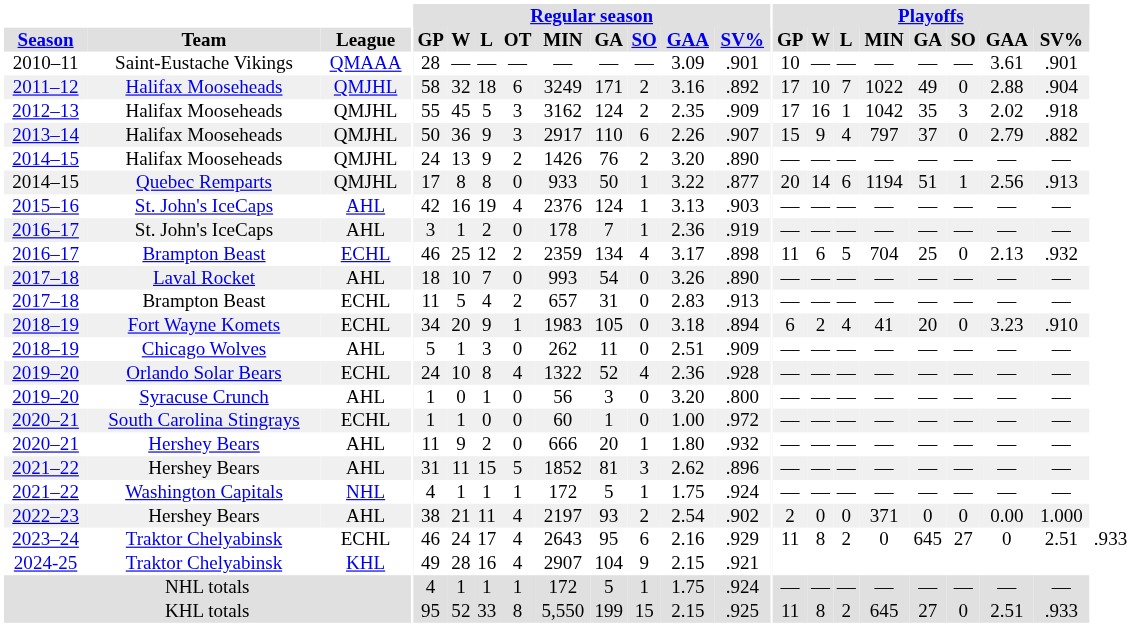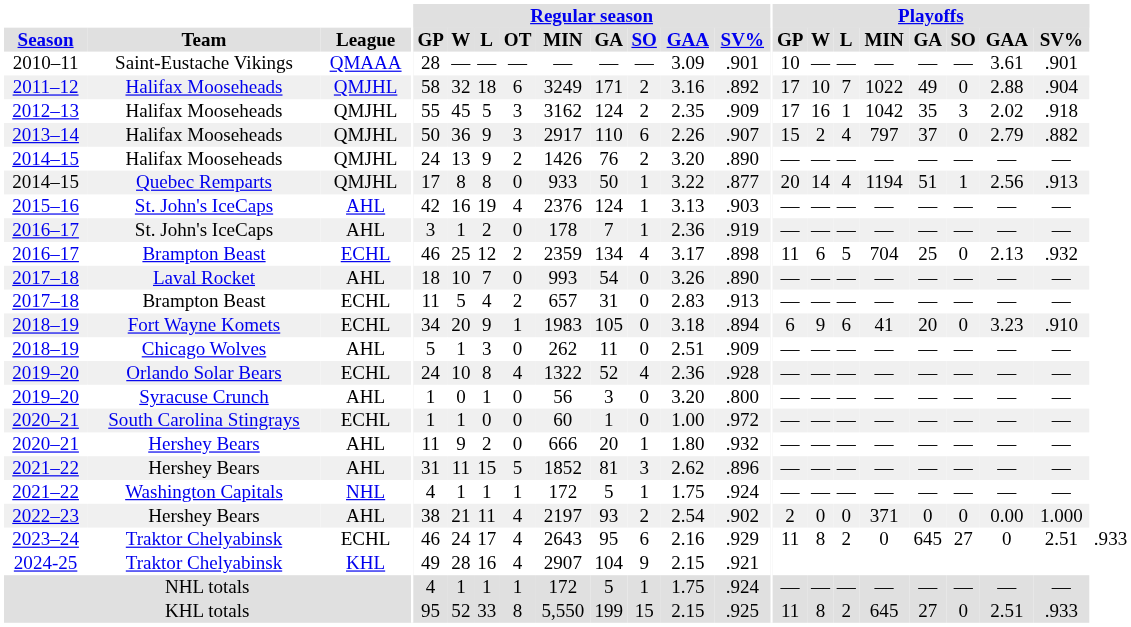 <table border="0" cellpadding="1" cellspacing="0" style="text-align:center; width:75%">
 <tr ALIGN="center" bgcolor="#e0e0e0">
 <th align="center" colspan="3" bgcolor="#ffffff"></th>
 <th align="center" rowspan="99" bgcolor="#ffffff"></th>
 <th align="center" colspan="9" bgcolor="#e0e0e0"><a href='#'>Regular season</a></th>
 <th align="center" rowspan="99" bgcolor="#ffffff"></th>
 <th align="center" colspan="8" bgcolor="#e0e0e0"><a href='#'>Playoffs</a></th>
 </tr>
 <tr ALIGN="center" bgcolor="#e0e0e0">
 <th><a href='#'>Season</a></th>
 <th>Team</th>
 <th>League</th>
 <th>GP</th>
 <th>W</th>
 <th>L</th>
 <th>OT</th>
 <th>MIN</th>
 <th>GA</th>
 <th><a href='#'>SO</a></th>
 <th><a href='#'>GAA</a></th>
 <th><a href='#'>SV%</a></th>
 <th>GP</th>
 <th>W</th>
 <th>L</th>
 <th>MIN</th>
 <th>GA</th>
 <th>SO</th>
 <th>GAA</th>
 <th>SV%</th>
 </tr>
 <tr>
 <td>2010–11</td>
 <td>Saint-Eustache Vikings</td>
 <td><a href='#'>QMAAA</a></td>
 <td>28</td>
 <td>—</td>
 <td>—</td>
 <td>—</td>
 <td>—</td>
 <td>—</td>
 <td>—</td>
 <td>3.09</td>
 <td>.901</td>
 <td>10</td>
 <td>—</td>
 <td>—</td>
 <td>—</td>
 <td>—</td>
 <td>—</td>
 <td>3.61</td>
 <td>.901</td>
 </tr>
 <tr bgcolor="#f0f0f0">
 <td><a href='#'>2011–12</a></td>
 <td><a href='#'>Halifax Mooseheads</a></td>
 <td><a href='#'>QMJHL</a></td>
 <td>58</td>
 <td>32</td>
 <td>18</td>
 <td>6</td>
 <td>3249</td>
 <td>171</td>
 <td>2</td>
 <td>3.16</td>
 <td>.892</td>
 <td>17</td>
 <td>10</td>
 <td>7</td>
 <td>1022</td>
 <td>49</td>
 <td>0</td>
 <td>2.88</td>
 <td>.904</td>
 </tr>
 <tr>
 <td><a href='#'>2012–13</a></td>
 <td>Halifax Mooseheads</td>
 <td>QMJHL</td>
 <td>55</td>
 <td>45</td>
 <td>5</td>
 <td>3</td>
 <td>3162</td>
 <td>124</td>
 <td>2</td>
 <td>2.35</td>
 <td>.909</td>
 <td>17</td>
 <td>16</td>
 <td>1</td>
 <td>1042</td>
 <td>35</td>
 <td>3</td>
 <td>2.02</td>
 <td>.918</td>
 </tr>
 <tr bgcolor="#f0f0f0">
 <td><a href='#'>2013–14</a></td>
 <td>Halifax Mooseheads</td>
 <td>QMJHL</td>
 <td>50</td>
 <td>36</td>
 <td>9</td>
 <td>3</td>
 <td>2917</td>
 <td>110</td>
 <td>6</td>
 <td>2.26</td>
 <td>.907</td>
 <td>15</td>
-<td>9</td>
+<td>2</td>
 <td>4</td>
 <td>797</td>
 <td>37</td>
 <td>0</td>
 <td>2.79</td>
 <td>.882</td>
 </tr>
 <tr>
 <td><a href='#'>2014–15</a></td>
 <td>Halifax Mooseheads</td>
 <td>QMJHL</td>
 <td>24</td>
 <td>13</td>
 <td>9</td>
 <td>2</td>
 <td>1426</td>
 <td>76</td>
 <td>2</td>
 <td>3.20</td>
 <td>.890</td>
 <td>—</td>
 <td>—</td>
 <td>—</td>
 <td>—</td>
 <td>—</td>
 <td>—</td>
 <td>—</td>
 <td>—</td>
 </tr>
 <tr bgcolor="#f0f0f0">
 <td>2014–15</td>
 <td><a href='#'>Quebec Remparts</a></td>
 <td>QMJHL</td>
 <td>17</td>
 <td>8</td>
 <td>8</td>
 <td>0</td>
 <td>933</td>
 <td>50</td>
 <td>1</td>
 <td>3.22</td>
 <td>.877</td>
 <td>20</td>
 <td>14</td>
-<td>6</td>
+<td>4</td>
 <td>1194</td>
 <td>51</td>
 <td>1</td>
 <td>2.56</td>
 <td>.913</td>
 </tr>
 <tr>
 <td><a href='#'>2015–16</a></td>
 <td><a href='#'>St. John's IceCaps</a></td>
 <td><a href='#'>AHL</a></td>
 <td>42</td>
 <td>16</td>
 <td>19</td>
 <td>4</td>
 <td>2376</td>
 <td>124</td>
 <td>1</td>
 <td>3.13</td>
 <td>.903</td>
 <td>—</td>
 <td>—</td>
 <td>—</td>
 <td>—</td>
 <td>—</td>
 <td>—</td>
 <td>—</td>
 <td>—</td>
 </tr>
 <tr bgcolor="#f0f0f0">
 <td><a href='#'>2016–17</a></td>
 <td>St. John's IceCaps</td>
 <td>AHL</td>
 <td>3</td>
 <td>1</td>
 <td>2</td>
 <td>0</td>
 <td>178</td>
 <td>7</td>
 <td>1</td>
 <td>2.36</td>
 <td>.919</td>
 <td>—</td>
 <td>—</td>
 <td>—</td>
 <td>—</td>
 <td>—</td>
 <td>—</td>
 <td>—</td>
 <td>—</td>
 </tr>
 <tr>
 <td><a href='#'>2016–17</a></td>
 <td><a href='#'>Brampton Beast</a></td>
 <td><a href='#'>ECHL</a></td>
 <td>46</td>
 <td>25</td>
 <td>12</td>
 <td>2</td>
 <td>2359</td>
 <td>134</td>
 <td>4</td>
 <td>3.17</td>
 <td>.898</td>
 <td>11</td>
 <td>6</td>
 <td>5</td>
 <td>704</td>
 <td>25</td>
 <td>0</td>
 <td>2.13</td>
 <td>.932</td>
 </tr>
 <tr bgcolor="#f0f0f0">
 <td><a href='#'>2017–18</a></td>
 <td><a href='#'>Laval Rocket</a></td>
 <td>AHL</td>
 <td>18</td>
 <td>10</td>
 <td>7</td>
 <td>0</td>
 <td>993</td>
 <td>54</td>
 <td>0</td>
 <td>3.26</td>
 <td>.890</td>
 <td>—</td>
 <td>—</td>
 <td>—</td>
 <td>—</td>
 <td>—</td>
 <td>—</td>
 <td>—</td>
 <td>—</td>
 </tr>
 <tr>
 <td><a href='#'>2017–18</a></td>
 <td>Brampton Beast</td>
 <td>ECHL</td>
 <td>11</td>
 <td>5</td>
 <td>4</td>
 <td>2</td>
 <td>657</td>
 <td>31</td>
 <td>0</td>
 <td>2.83</td>
 <td>.913</td>
 <td>—</td>
 <td>—</td>
 <td>—</td>
 <td>—</td>
 <td>—</td>
 <td>—</td>
 <td>—</td>
 <td>—</td>
 </tr>
 <tr bgcolor="#f0f0f0">
 <td><a href='#'>2018–19</a></td>
 <td><a href='#'>Fort Wayne Komets</a></td>
 <td>ECHL</td>
 <td>34</td>
 <td>20</td>
 <td>9</td>
 <td>1</td>
 <td>1983</td>
 <td>105</td>
 <td>0</td>
 <td>3.18</td>
 <td>.894</td>
 <td>6</td>
-<td>2</td>
-<td>4</td>
+<td>9</td>
+<td>6</td>
 <td>41</td>
 <td>20</td>
 <td>0</td>
 <td>3.23</td>
 <td>.910</td>
 </tr>
 <tr>
 <td><a href='#'>2018–19</a></td>
 <td><a href='#'>Chicago Wolves</a></td>
 <td>AHL</td>
 <td>5</td>
 <td>1</td>
 <td>3</td>
 <td>0</td>
 <td>262</td>
 <td>11</td>
 <td>0</td>
 <td>2.51</td>
 <td>.909</td>
 <td>—</td>
 <td>—</td>
 <td>—</td>
 <td>—</td>
 <td>—</td>
 <td>—</td>
 <td>—</td>
 <td>—</td>
 </tr>
 <tr bgcolor="#f0f0f0">
 <td><a href='#'>2019–20</a></td>
 <td><a href='#'>Orlando Solar Bears</a></td>
 <td>ECHL</td>
 <td>24</td>
 <td>10</td>
 <td>8</td>
 <td>4</td>
 <td>1322</td>
 <td>52</td>
 <td>4</td>
 <td>2.36</td>
 <td>.928</td>
 <td>—</td>
 <td>—</td>
 <td>—</td>
 <td>—</td>
 <td>—</td>
 <td>—</td>
 <td>—</td>
 <td>—</td>
 </tr>
 <tr>
 <td><a href='#'>2019–20</a></td>
 <td><a href='#'>Syracuse Crunch</a></td>
 <td>AHL</td>
 <td>1</td>
 <td>0</td>
 <td>1</td>
 <td>0</td>
 <td>56</td>
 <td>3</td>
 <td>0</td>
 <td>3.20</td>
 <td>.800</td>
 <td>—</td>
 <td>—</td>
 <td>—</td>
 <td>—</td>
 <td>—</td>
 <td>—</td>
 <td>—</td>
 <td>—</td>
 </tr>
 <tr bgcolor="#f0f0f0">
 <td><a href='#'>2020–21</a></td>
 <td><a href='#'>South Carolina Stingrays</a></td>
 <td>ECHL</td>
 <td>1</td>
 <td>1</td>
 <td>0</td>
 <td>0</td>
 <td>60</td>
 <td>1</td>
 <td>0</td>
 <td>1.00</td>
 <td>.972</td>
 <td>—</td>
 <td>—</td>
 <td>—</td>
 <td>—</td>
 <td>—</td>
 <td>—</td>
 <td>—</td>
 <td>—</td>
 </tr>
 <tr>
 <td><a href='#'>2020–21</a></td>
 <td><a href='#'>Hershey Bears</a></td>
 <td>AHL</td>
 <td>11</td>
 <td>9</td>
 <td>2</td>
 <td>0</td>
 <td>666</td>
 <td>20</td>
 <td>1</td>
 <td>1.80</td>
 <td>.932</td>
 <td>—</td>
 <td>—</td>
 <td>—</td>
 <td>—</td>
 <td>—</td>
 <td>—</td>
 <td>—</td>
 <td>—</td>
 </tr>
 <tr bgcolor="#f0f0f0">
 <td><a href='#'>2021–22</a></td>
 <td>Hershey Bears</td>
 <td>AHL</td>
 <td>31</td>
 <td>11</td>
 <td>15</td>
 <td>5</td>
 <td>1852</td>
 <td>81</td>
 <td>3</td>
 <td>2.62</td>
 <td>.896</td>
 <td>—</td>
 <td>—</td>
 <td>—</td>
 <td>—</td>
 <td>—</td>
 <td>—</td>
 <td>—</td>
 <td>—</td>
 </tr>
 <tr>
 <td><a href='#'>2021–22</a></td>
 <td><a href='#'>Washington Capitals</a></td>
 <td><a href='#'>NHL</a></td>
 <td>4</td>
 <td>1</td>
 <td>1</td>
 <td>1</td>
 <td>172</td>
 <td>5</td>
 <td>1</td>
 <td>1.75</td>
 <td>.924</td>
 <td>—</td>
 <td>—</td>
 <td>—</td>
 <td>—</td>
 <td>—</td>
 <td>—</td>
 <td>—</td>
 <td>—</td>
 </tr>
 <tr bgcolor="#f0f0f0">
 <td><a href='#'>2022–23</a></td>
 <td>Hershey Bears</td>
 <td>AHL</td>
 <td>38</td>
 <td>21</td>
 <td>11</td>
 <td>4</td>
 <td>2197</td>
 <td>93</td>
 <td>2</td>
 <td>2.54</td>
 <td>.902</td>
 <td>2</td>
 <td>0</td>
 <td>0</td>
 <td>371</td>
 <td>0</td>
 <td>0</td>
 <td>0.00</td>
 <td>1.000</td>
 </tr>
 <tr>
 <td><a href='#'>2023–24</a></td>
 <td><a href='#'>Traktor Chelyabinsk</a></td>
 <td>ECHL</td>
 <td>46</td>
 <td>24</td>
 <td>17</td>
 <td>4</td>
 <td>2643</td>
 <td>95</td>
 <td>6</td>
 <td>2.16</td>
 <td>.929</td>
 <td>11</td>
 <td>8</td>
 <td>2</td>
 <td>0</td>
 <td>645</td>
 <td>27</td>
 <td>0</td>
 <td>2.51</td>
 <td>.933</td>
 </tr>
 <tr>
 <td><a href='#'>2024-25</a></td>
 <td><a href='#'>Traktor Chelyabinsk</a></td>
 <td><a href='#'>KHL</a></td>
 <td>49</td>
 <td>28</td>
 <td>16</td>
 <td>4</td>
 <td>2907</td>
 <td>104</td>
 <td>9</td>
 <td>2.15</td>
 <td>.921</td>
 </tr>
 <tr>
 </tr>
 <tr ALIGN="center" bgcolor="#e0e0e0">
 <td colspan="3" align="center">NHL totals</td>
 <td>4</td>
 <td>1</td>
 <td>1</td>
 <td>1</td>
 <td>172</td>
 <td>5</td>
 <td>1</td>
 <td>1.75</td>
 <td>.924</td>
 <td>—</td>
 <td>—</td>
 <td>—</td>
 <td>—</td>
 <td>—</td>
 <td>—</td>
 <td>—</td>
 <td>—</td>
 </tr>
 <tr ALIGN="center" bgcolor="#e0e0e0">
 <td colspan="3" align="center">KHL totals</td>
 <td>95</td>
 <td>52</td>
 <td>33</td>
 <td>8</td>
 <td>5,550</td>
 <td>199</td>
 <td>15</td>
 <td>2.15</td>
 <td>.925</td>
 <td>11</td>
 <td>8</td>
 <td>2</td>
 <td>645</td>
 <td>27</td>
 <td>0</td>
 <td>2.51</td>
 <td>.933</td>
 </tr>
 </table>
